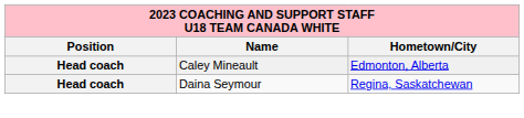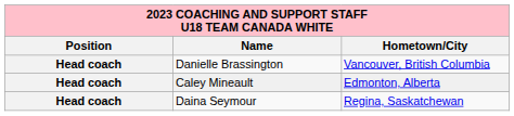 <table class="wikitable" style="text-align:left; font-size:90%;">
 <tr>
 <th style=background:pink colspan=3>2023 COACHING AND SUPPORT STAFF<br>U18 TEAM CANADA WHITE</th>
 </tr>
 <tr>
 <th align=left width=200>Position</th>
 <th align=left width=200>Name</th>
 <th align=left width=200>Hometown/City</th>
+</tr>
+<tr>
+<th align=left>Head coach</th>
+<td>Danielle Brassington</td>
+<td><a href='#'>Vancouver, British Columbia</a></td>
 </tr>
 <tr bgcolor=#f0f0f0>
 <th align=left>Head coach</th>
 <td align=left>Caley Mineault</td>
 <td><a href='#'>Edmonton, Alberta</a></td>
 </tr>
 <tr>
 <th align=left>Head coach</th>
 <td align=left>Daina Seymour</td>
 <td><a href='#'>Regina, Saskatchewan</a></td>
 </tr>
 </table>
